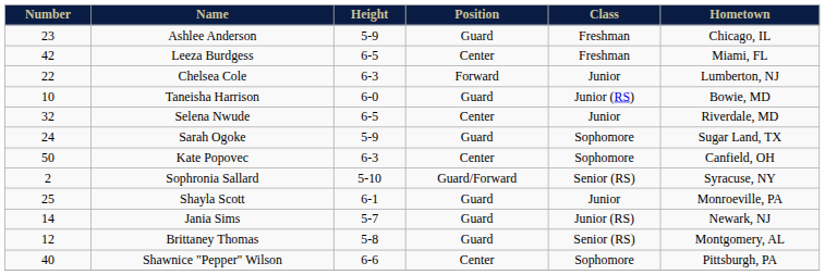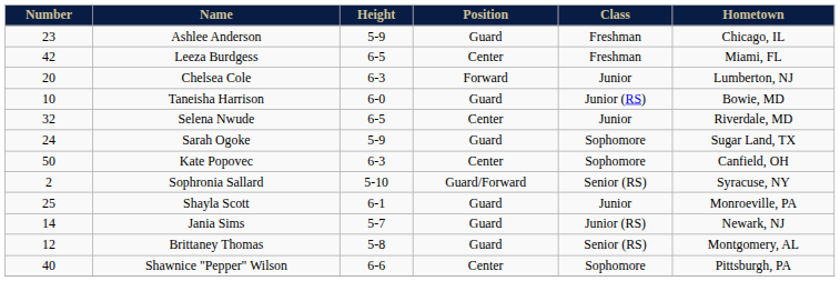 <table class="wikitable" width="80%">
 <tr align="center"  style=" background:#091C44;color:#CEC499;">
 <td><strong>Number</strong></td>
 <td><strong>Name</strong></td>
 <td><strong>Height</strong></td>
 <td><strong>Position</strong></td>
 <td><strong>Class</strong></td>
 <td><strong>Hometown</strong></td>
 </tr>
 <tr align="center" bgcolor="">
 <td>23</td>
 <td>Ashlee Anderson</td>
 <td>5-9</td>
 <td>Guard</td>
 <td>Freshman</td>
 <td>Chicago, IL</td>
 </tr>
 <tr align="center" bgcolor="">
 <td>42</td>
 <td>Leeza Burdgess</td>
 <td>6-5</td>
 <td>Center</td>
 <td>Freshman</td>
 <td>Miami, FL</td>
 </tr>
 <tr align="center" bgcolor="">
-<td>22</td>
+<td>20</td>
 <td>Chelsea Cole</td>
 <td>6-3</td>
 <td>Forward</td>
 <td>Junior</td>
 <td>Lumberton, NJ</td>
 </tr>
 <tr align="center" bgcolor="">
 <td>10</td>
 <td>Taneisha Harrison</td>
 <td>6-0</td>
 <td>Guard</td>
 <td>Junior (<a href='#'>RS</a>)</td>
 <td>Bowie, MD</td>
 </tr>
 <tr align="center" bgcolor="">
 <td>32</td>
 <td>Selena Nwude</td>
 <td>6-5</td>
 <td>Center</td>
 <td>Junior</td>
 <td>Riverdale, MD</td>
 </tr>
 <tr align="center" bgcolor="">
 <td>24</td>
 <td>Sarah Ogoke</td>
 <td>5-9</td>
 <td>Guard</td>
 <td>Sophomore</td>
 <td>Sugar Land, TX</td>
 </tr>
 <tr align="center" bgcolor="">
 <td>50</td>
 <td>Kate Popovec</td>
 <td>6-3</td>
 <td>Center</td>
 <td>Sophomore</td>
 <td>Canfield, OH</td>
 </tr>
 <tr align="center" bgcolor="">
 <td>2</td>
 <td>Sophronia Sallard</td>
 <td>5-10</td>
 <td>Guard/Forward</td>
 <td>Senior (RS)</td>
 <td>Syracuse, NY</td>
 </tr>
 <tr align="center" bgcolor="">
 <td>25</td>
 <td>Shayla Scott</td>
 <td>6-1</td>
 <td>Guard</td>
 <td>Junior</td>
 <td>Monroeville, PA</td>
 </tr>
 <tr align="center" bgcolor="">
 <td>14</td>
 <td>Jania Sims</td>
 <td>5-7</td>
 <td>Guard</td>
 <td>Junior (RS)</td>
 <td>Newark, NJ</td>
 </tr>
 <tr align="center" bgcolor="">
 <td>12</td>
 <td>Brittaney Thomas</td>
 <td>5-8</td>
 <td>Guard</td>
 <td>Senior (RS)</td>
 <td>Montgomery, AL</td>
 </tr>
 <tr align="center" bgcolor="">
 <td>40</td>
 <td>Shawnice "Pepper" Wilson</td>
 <td>6-6</td>
 <td>Center</td>
 <td>Sophomore</td>
 <td>Pittsburgh, PA</td>
 </tr>
 <tr align="center" bgcolor="">
 </tr>
 </table>
